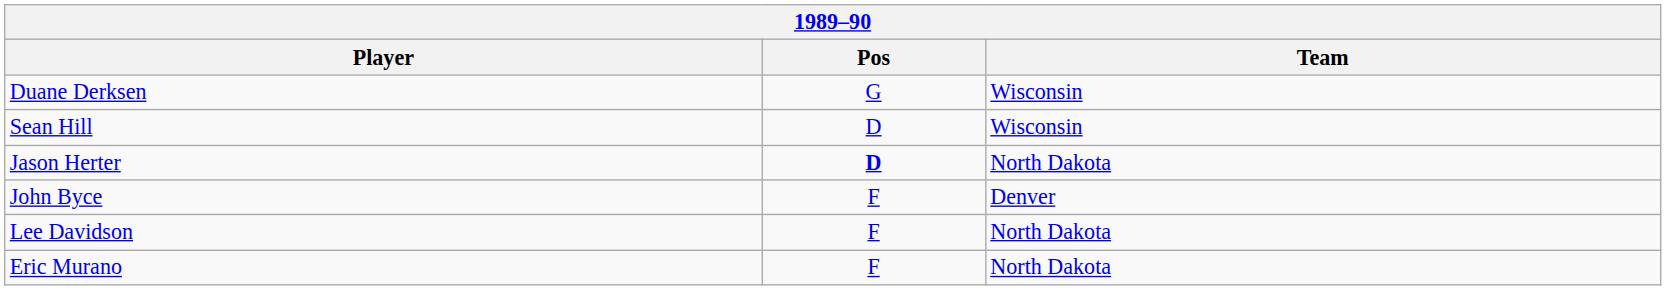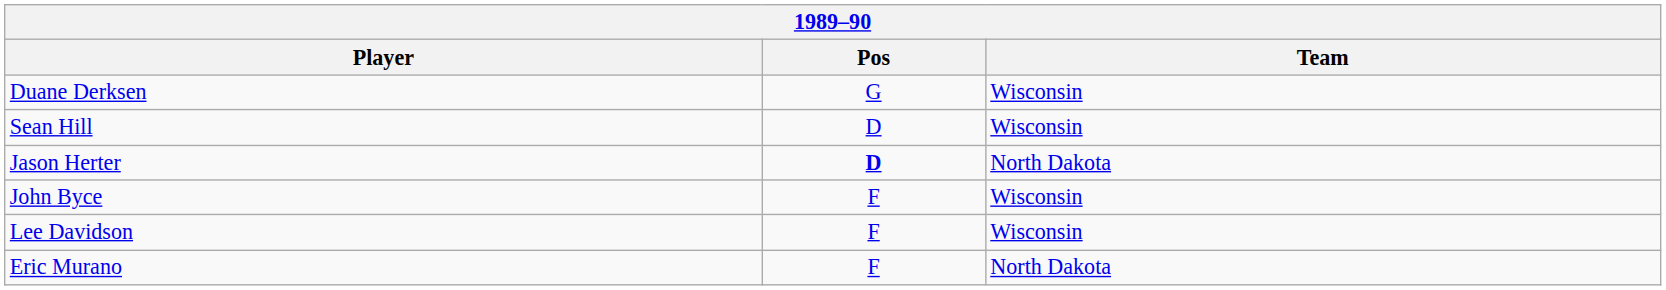 <table class="wikitable" width=95%>
 <tr>
 <th colspan=3><a href='#'>1989–90</a></th>
 </tr>
 <tr>
 <th>Player</th>
 <th>Pos</th>
 <th>Team</th>
 </tr>
 <tr>
 <td><a href='#'>Duane Derksen</a></td>
 <td align=center><a href='#'>G</a></td>
 <td><a href='#'>Wisconsin</a></td>
 </tr>
 <tr>
 <td><a href='#'>Sean Hill</a></td>
 <td align=center><a href='#'>D</a></td>
 <td><a href='#'>Wisconsin</a></td>
 </tr>
 <tr>
 <td><a href='#'>Jason Herter</a></td>
 <td align=center><strong><a href='#'>D</a></strong></td>
 <td><a href='#'>North Dakota</a></td>
 </tr>
 <tr>
 <td><a href='#'>John Byce</a></td>
 <td align=center><a href='#'>F</a></td>
-<td><a href='#'>Denver</a></td>
+<td><a href='#'>Wisconsin</a></td>
 </tr>
 <tr>
 <td><a href='#'>Lee Davidson</a></td>
 <td align=center><a href='#'>F</a></td>
-<td><a href='#'>North Dakota</a></td>
+<td><a href='#'>Wisconsin</a></td>
 </tr>
 <tr>
 <td><a href='#'>Eric Murano</a></td>
 <td align=center><a href='#'>F</a></td>
 <td><a href='#'>North Dakota</a></td>
 </tr>
 </table>
